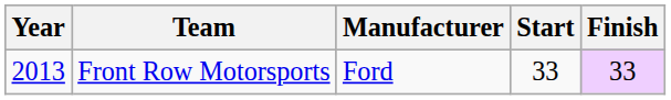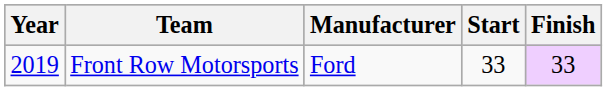 <table class="wikitable" style="font-size: 90%;">
 <tr>
 <th>Year</th>
 <th>Team</th>
 <th>Manufacturer</th>
 <th>Start</th>
 <th>Finish</th>
 </tr>
 <tr>
-<td><a href='#'>2013</a></td>
+<td><a href='#'>2019</a></td>
 <td><a href='#'>Front Row Motorsports</a></td>
 <td><a href='#'>Ford</a></td>
 <td align=center>33</td>
 <td align=center style="background:#EFCFFF;">33</td>
 </tr>
 </table>
